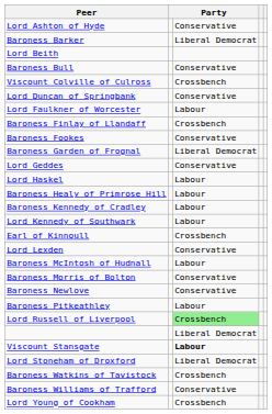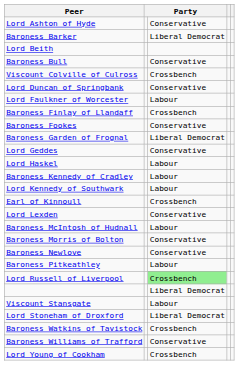 <table class="wikitable sortable defaultleft col4center col5center">
 <tr>
 <th class=unsortable>Peer</th>
 <th colspan=2>Party</th>
 <th></th>
 <th></th>
 </tr>
 <tr>
 <td><a href='#'>Lord Ashton of Hyde</a></td>
 <td></td>
 <td>Conservative</td>
 <td></td>
 <td></td>
 </tr>
 <tr>
 <td><a href='#'>Baroness Barker</a></td>
 <td></td>
 <td>Liberal Democrat</td>
 <td></td>
 <td></td>
 </tr>
 <tr>
 <td><a href='#'>Lord Beith</a></td>
 <td></td>
 <td></td>
 <td></td>
 <td></td>
 </tr>
 <tr>
 <td><a href='#'>Baroness Bull</a></td>
 <td></td>
 <td>Conservative</td>
 <td></td>
 <td></td>
 </tr>
 <tr>
 <td><a href='#'>Viscount Colville of Culross</a></td>
 <td></td>
 <td>Crossbench</td>
 <td></td>
 <td></td>
 </tr>
 <tr>
 <td><a href='#'>Lord Duncan of Springbank</a></td>
 <td></td>
 <td>Conservative</td>
 <td></td>
 <td></td>
 </tr>
 <tr>
 <td><a href='#'>Lord Faulkner of Worcester</a></td>
 <td></td>
 <td>Labour</td>
 <td></td>
 <td></td>
 </tr>
 <tr>
 <td><a href='#'>Baroness Finlay of Llandaff</a></td>
 <td></td>
 <td>Crossbench</td>
 <td></td>
 <td></td>
 </tr>
 <tr>
 <td><a href='#'>Baroness Fookes</a></td>
 <td></td>
 <td>Conservative</td>
 <td></td>
 <td></td>
 </tr>
 <tr>
 <td><a href='#'>Baroness Garden of Frognal</a></td>
 <td></td>
 <td>Liberal Democrat</td>
 <td></td>
 <td></td>
 </tr>
 <tr>
 <td><a href='#'>Lord Geddes</a></td>
 <td></td>
 <td>Conservative</td>
 <td></td>
 <td></td>
 </tr>
 <tr>
 <td><a href='#'>Lord Haskel</a></td>
 <td></td>
 <td>Labour</td>
 <td></td>
 <td></td>
 </tr>
 <tr>
-<td><a href='#'>Baroness Healy of Primrose Hill</a></td>
-<td></td>
-<td>Labour</td>
-<td></td>
-<td></td>
-</tr>
-<tr>
 <td><a href='#'>Baroness Kennedy of Cradley</a></td>
 <td></td>
 <td>Labour</td>
 <td></td>
 <td></td>
 </tr>
 <tr>
 <td><a href='#'>Lord Kennedy of Southwark</a></td>
 <td></td>
 <td>Labour</td>
 <td></td>
 <td></td>
 </tr>
 <tr>
 <td><a href='#'>Earl of Kinnoull</a></td>
 <td></td>
 <td>Crossbench</td>
 <td></td>
 <td></td>
 </tr>
 <tr>
 <td><a href='#'>Lord Lexden</a></td>
 <td></td>
 <td>Conservative</td>
 <td></td>
 <td></td>
 </tr>
 <tr>
 <td><a href='#'>Baroness McIntosh of Hudnall</a></td>
 <td></td>
 <td>Labour</td>
 <td></td>
 <td></td>
 </tr>
 <tr>
 <td><a href='#'>Baroness Morris of Bolton</a></td>
 <td></td>
 <td>Conservative</td>
 <td></td>
 <td></td>
 </tr>
 <tr>
 <td><a href='#'>Baroness Newlove</a></td>
 <td></td>
 <td>Conservative</td>
 <td></td>
 <td></td>
 </tr>
 <tr>
 <td><a href='#'>Baroness Pitkeathley</a></td>
 <td></td>
 <td>Labour</td>
 <td></td>
 <td></td>
 </tr>
 <tr>
 <td><a href='#'>Lord Russell of Liverpool</a></td>
 <td></td>
 <td style="background: lightgreen;">Crossbench</td>
 <td></td>
 <td></td>
 </tr>
 <tr>
 <td><a href='#'></a></td>
 <td></td>
 <td>Liberal Democrat</td>
 <td></td>
 <td></td>
 </tr>
 <tr>
 <td><a href='#'>Viscount Stansgate</a></td>
 <td></td>
-<td><strong>Labour</strong></td>
+<td>Labour</td>
 <td></td>
 <td></td>
 </tr>
 <tr>
 <td><a href='#'>Lord Stoneham of Droxford</a></td>
 <td></td>
 <td>Liberal Democrat</td>
 <td></td>
 <td></td>
 </tr>
 <tr>
 <td><a href='#'>Baroness Watkins of Tavistock</a></td>
 <td></td>
 <td>Crossbench</td>
 <td></td>
 <td></td>
 </tr>
 <tr>
 <td><a href='#'>Baroness Williams of Trafford</a></td>
 <td></td>
 <td>Conservative</td>
 <td></td>
 <td></td>
 </tr>
 <tr>
 <td><a href='#'>Lord Young of Cookham</a></td>
 <td></td>
 <td>Crossbench</td>
 <td></td>
 <td></td>
 </tr>
 </table>
